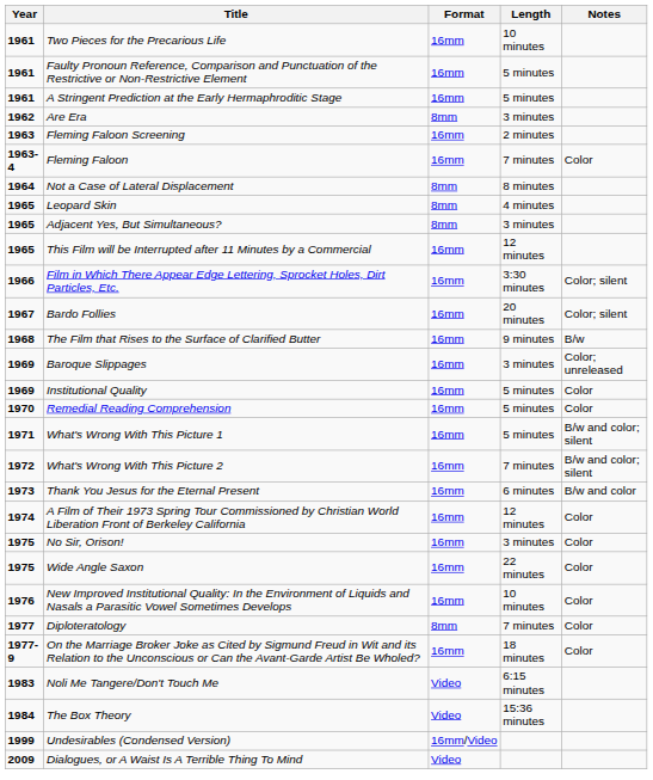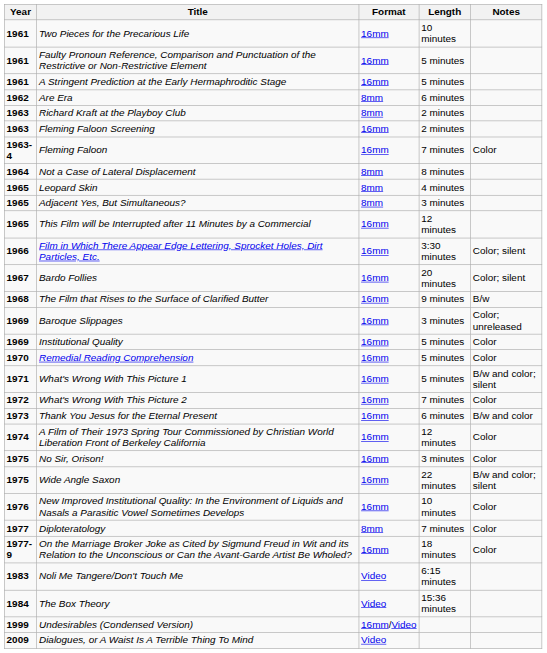 <table class="wikitable" align=center>
 <tr>
 <th>Year</th>
 <th>Title</th>
 <th>Format</th>
 <th>Length</th>
 <th>Notes</th>
 </tr>
 <tr>
 <td><strong>1961</strong></td>
 <td><em>Two Pieces for the Precarious Life</em></td>
 <td><a href='#'>16mm</a></td>
 <td>10 minutes</td>
 <td></td>
 </tr>
 <tr>
 <td><strong>1961</strong></td>
 <td><em>Faulty Pronoun Reference, Comparison and Punctuation of the Restrictive or Non-Restrictive Element</em></td>
 <td><a href='#'>16mm</a></td>
 <td>5 minutes</td>
 <td></td>
 </tr>
 <tr>
 <td><strong>1961</strong></td>
 <td><em>A Stringent Prediction at the Early Hermaphroditic Stage</em></td>
 <td><a href='#'>16mm</a></td>
 <td>5 minutes</td>
 <td></td>
 </tr>
 <tr>
 <td><strong>1962</strong></td>
 <td><em>Are Era</em></td>
 <td><a href='#'>8mm</a></td>
-<td>3 minutes</td>
+<td>6 minutes</td>
+<td></td>
+</tr>
+<tr>
+<td><strong>1963</strong></td>
+<td><em>Richard Kraft at the Playboy Club</em></td>
+<td><a href='#'>8mm</a></td>
+<td>2 minutes</td>
 <td></td>
 </tr>
 <tr>
 <td><strong>1963</strong></td>
 <td><em>Fleming Faloon Screening</em></td>
 <td><a href='#'>16mm</a></td>
 <td>2 minutes</td>
 <td></td>
 </tr>
 <tr>
 <td><strong>1963-4</strong></td>
 <td><em>Fleming Faloon</em></td>
 <td><a href='#'>16mm</a></td>
 <td>7 minutes</td>
 <td>Color</td>
 </tr>
 <tr>
 <td><strong>1964</strong></td>
 <td><em>Not a Case of Lateral Displacement</em></td>
 <td><a href='#'>8mm</a></td>
 <td>8 minutes</td>
 <td></td>
 </tr>
 <tr>
 <td><strong>1965</strong></td>
 <td><em>Leopard Skin</em></td>
 <td><a href='#'>8mm</a></td>
 <td>4 minutes</td>
 <td></td>
 </tr>
 <tr>
 <td><strong>1965</strong></td>
 <td><em>Adjacent Yes, But Simultaneous?</em></td>
 <td><a href='#'>8mm</a></td>
 <td>3 minutes</td>
 <td></td>
 </tr>
 <tr>
 <td><strong>1965</strong></td>
 <td><em>This Film will be Interrupted after 11 Minutes by a Commercial</em></td>
 <td><a href='#'>16mm</a></td>
 <td>12 minutes</td>
 <td></td>
 </tr>
 <tr>
 <td><strong>1966</strong></td>
 <td><em><a href='#'>Film in Which There Appear Edge Lettering, Sprocket Holes, Dirt Particles, Etc.</a></em></td>
 <td><a href='#'>16mm</a></td>
 <td>3:30 minutes</td>
 <td>Color; silent</td>
 </tr>
 <tr>
 <td><strong>1967</strong></td>
 <td><em>Bardo Follies</em></td>
 <td><a href='#'>16mm</a></td>
 <td>20 minutes</td>
 <td>Color; silent</td>
 </tr>
 <tr>
 <td><strong>1968</strong></td>
 <td><em>The Film that Rises to the Surface of Clarified Butter</em></td>
 <td><a href='#'>16mm</a></td>
 <td>9 minutes</td>
 <td>B/w</td>
 </tr>
 <tr>
 <td><strong>1969</strong></td>
 <td><em>Baroque Slippages</em></td>
 <td><a href='#'>16mm</a></td>
 <td>3 minutes</td>
 <td>Color; unreleased</td>
 </tr>
 <tr>
 <td><strong>1969</strong></td>
 <td><em>Institutional Quality</em></td>
 <td><a href='#'>16mm</a></td>
 <td>5 minutes</td>
 <td>Color</td>
 </tr>
 <tr>
 <td><strong>1970</strong></td>
 <td><em><a href='#'>Remedial Reading Comprehension</a></em></td>
 <td><a href='#'>16mm</a></td>
 <td>5 minutes</td>
 <td>Color</td>
 </tr>
 <tr>
 <td><strong>1971</strong></td>
 <td><em>What's Wrong With This Picture 1</em></td>
 <td><a href='#'>16mm</a></td>
 <td>5 minutes</td>
 <td>B/w and color; silent</td>
 </tr>
 <tr>
 <td><strong>1972</strong></td>
 <td><em>What's Wrong With This Picture 2</em></td>
 <td><a href='#'>16mm</a></td>
 <td>7 minutes</td>
-<td>B/w and color; silent</td>
+<td>Color</td>
 </tr>
 <tr>
 <td><strong>1973</strong></td>
 <td><em>Thank You Jesus for the Eternal Present</em></td>
 <td><a href='#'>16mm</a></td>
 <td>6 minutes</td>
 <td>B/w and color</td>
 </tr>
 <tr>
 <td><strong>1974</strong></td>
 <td><em>A Film of Their 1973 Spring Tour Commissioned by Christian World Liberation Front of Berkeley California</em></td>
 <td><a href='#'>16mm</a></td>
 <td>12 minutes</td>
 <td>Color</td>
 </tr>
 <tr>
 <td><strong>1975</strong></td>
 <td><em>No Sir, Orison!</em></td>
 <td><a href='#'>16mm</a></td>
 <td>3 minutes</td>
 <td>Color</td>
 </tr>
 <tr>
 <td><strong>1975</strong></td>
 <td><em>Wide Angle Saxon</em></td>
 <td><a href='#'>16mm</a></td>
 <td>22 minutes</td>
-<td>Color</td>
+<td>B/w and color; silent</td>
 </tr>
 <tr>
 <td><strong>1976</strong></td>
 <td><em>New Improved Institutional Quality: In the Environment of Liquids and Nasals a Parasitic Vowel Sometimes Develops</em></td>
 <td><a href='#'>16mm</a></td>
 <td>10 minutes</td>
 <td>Color</td>
 </tr>
 <tr>
 <td><strong>1977</strong></td>
 <td><em>Diploteratology</em></td>
 <td><a href='#'>8mm</a></td>
 <td>7 minutes</td>
 <td>Color</td>
 </tr>
 <tr>
 <td><strong>1977-9</strong></td>
 <td><em>On the Marriage Broker Joke as Cited by Sigmund Freud in Wit and its Relation to the Unconscious or Can the Avant-Garde Artist Be Wholed?</em></td>
 <td><a href='#'>16mm</a></td>
 <td>18 minutes</td>
 <td>Color</td>
 </tr>
 <tr>
 <td><strong>1983</strong></td>
 <td><em>Noli Me Tangere/Don't Touch Me</em></td>
 <td><a href='#'>Video</a></td>
 <td>6:15 minutes</td>
 <td></td>
 </tr>
 <tr>
 <td><strong>1984</strong></td>
 <td><em>The Box Theory</em></td>
 <td><a href='#'>Video</a></td>
 <td>15:36 minutes</td>
 <td></td>
 </tr>
 <tr>
 <td><strong>1999</strong></td>
 <td><em>Undesirables (Condensed Version)</em></td>
 <td><a href='#'>16mm</a>/<a href='#'>Video</a></td>
 <td></td>
 <td></td>
 </tr>
 <tr>
 <td><strong>2009</strong></td>
 <td><em>Dialogues, or A Waist Is A Terrible Thing To Mind</em></td>
 <td><a href='#'>Video</a></td>
 <td></td>
 <td></td>
 </tr>
 </table>
